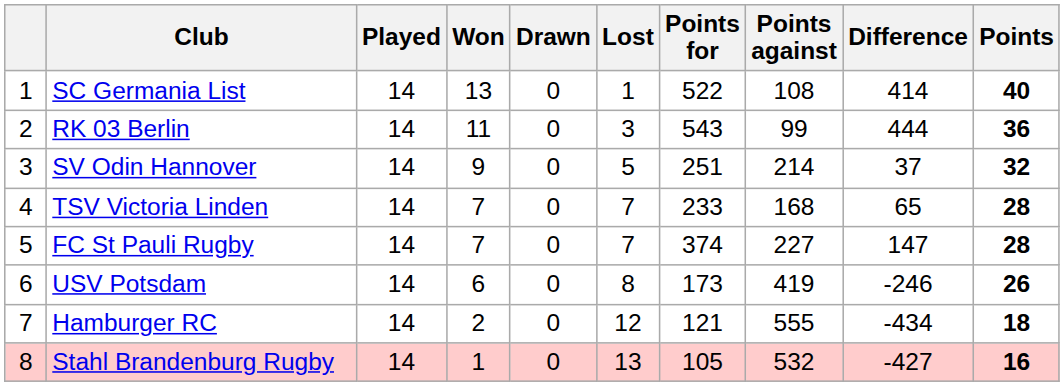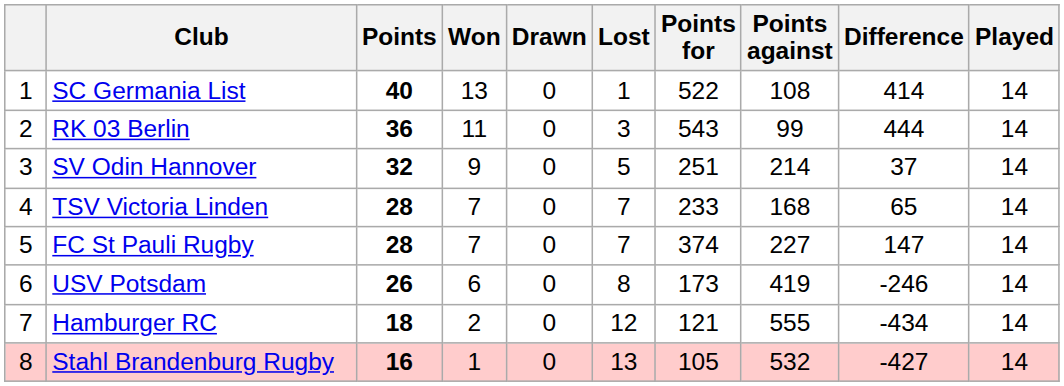 <table class="wikitable" style="text-align: center;">
 <tr>
 <th bgcolor="#efefef" width="20"></th>
 <th bgcolor="#efefef" width="195">Club</th>
-<th bgcolor="#efefef" width="20">Played</th>
+<th bgcolor="#efefef" width="20">Points</th>
 <th bgcolor="#efefef" width="20">Won</th>
 <th bgcolor="#efefef" width="20">Drawn</th>
 <th bgcolor="#efefef" width="20">Lost</th>
 <th bgcolor="#efefef" width="20">Points for</th>
 <th bgcolor="#efefef" width="20">Points against</th>
 <th bgcolor="#efefef" width="20">Difference</th>
-<th bgcolor="#efefef" width="20">Points</th>
+<th bgcolor="#efefef" width="20">Played</th>
 </tr>
 <tr bgcolor=#ffffff align=center>
 <td>1</td>
 <td align=left><a href='#'>SC Germania List</a></td>
-<td>14</td>
+<td><strong>40</strong></td>
 <td>13</td>
 <td>0</td>
 <td>1</td>
 <td>522</td>
 <td>108</td>
 <td>414</td>
-<td><strong>40</strong></td>
+<td>14</td>
 </tr>
 <tr bgcolor=#ffffff align=center>
 <td>2</td>
 <td align=left><a href='#'>RK 03 Berlin</a></td>
-<td>14</td>
+<td><strong>36</strong></td>
 <td>11</td>
 <td>0</td>
 <td>3</td>
 <td>543</td>
 <td>99</td>
 <td>444</td>
-<td><strong>36</strong></td>
+<td>14</td>
 </tr>
 <tr bgcolor=#ffffff align=center>
 <td>3</td>
 <td align=left><a href='#'>SV Odin Hannover</a></td>
-<td>14</td>
+<td><strong>32</strong></td>
 <td>9</td>
 <td>0</td>
 <td>5</td>
 <td>251</td>
 <td>214</td>
 <td>37</td>
-<td><strong>32</strong></td>
+<td>14</td>
 </tr>
 <tr bgcolor=#ffffff align=center>
 <td>4</td>
 <td align=left><a href='#'>TSV Victoria Linden</a></td>
-<td>14</td>
+<td><strong>28</strong></td>
 <td>7</td>
 <td>0</td>
 <td>7</td>
 <td>233</td>
 <td>168</td>
 <td>65</td>
-<td><strong>28</strong></td>
+<td>14</td>
 </tr>
 <tr bgcolor=#ffffff align=center>
 <td>5</td>
 <td align=left><a href='#'>FC St Pauli Rugby</a></td>
-<td>14</td>
+<td><strong>28</strong></td>
 <td>7</td>
 <td>0</td>
 <td>7</td>
 <td>374</td>
 <td>227</td>
 <td>147</td>
-<td><strong>28</strong></td>
+<td>14</td>
 </tr>
 <tr bgcolor=#ffffff align=center>
 <td>6</td>
 <td align=left><a href='#'>USV Potsdam</a></td>
-<td>14</td>
+<td><strong>26</strong></td>
 <td>6</td>
 <td>0</td>
 <td>8</td>
 <td>173</td>
 <td>419</td>
 <td>-246</td>
-<td><strong>26</strong></td>
+<td>14</td>
 </tr>
 <tr bgcolor=#ffffff align=center>
 <td>7</td>
 <td align=left><a href='#'>Hamburger RC</a></td>
-<td>14</td>
+<td><strong>18</strong></td>
 <td>2</td>
 <td>0</td>
 <td>12</td>
 <td>121</td>
 <td>555</td>
 <td>-434</td>
-<td><strong>18</strong></td>
+<td>14</td>
 </tr>
 <tr bgcolor=#ffcccc align=center>
 <td>8</td>
 <td align=left><a href='#'>Stahl Brandenburg Rugby</a></td>
-<td>14</td>
+<td><strong>16</strong></td>
 <td>1</td>
 <td>0</td>
 <td>13</td>
 <td>105</td>
 <td>532</td>
 <td>-427</td>
-<td><strong>16</strong></td>
+<td>14</td>
 </tr>
 </table>
